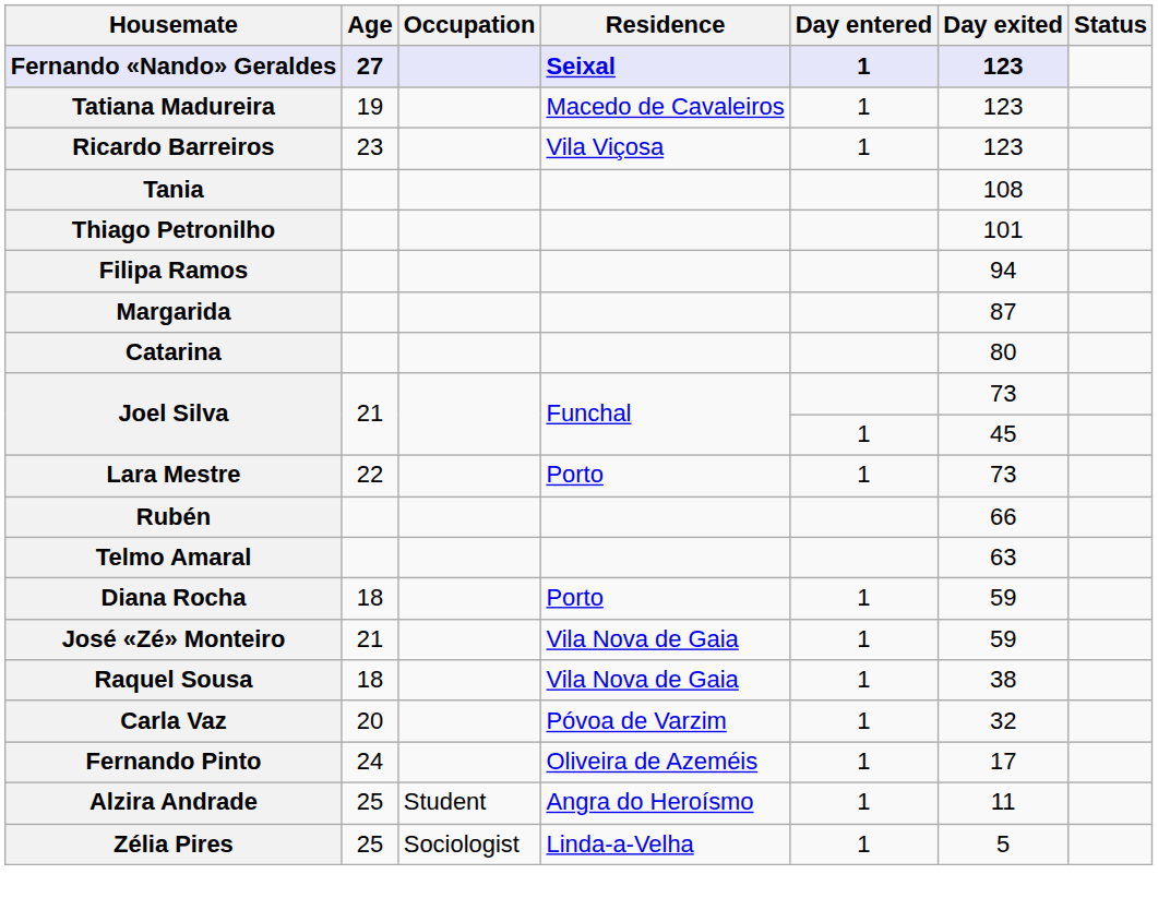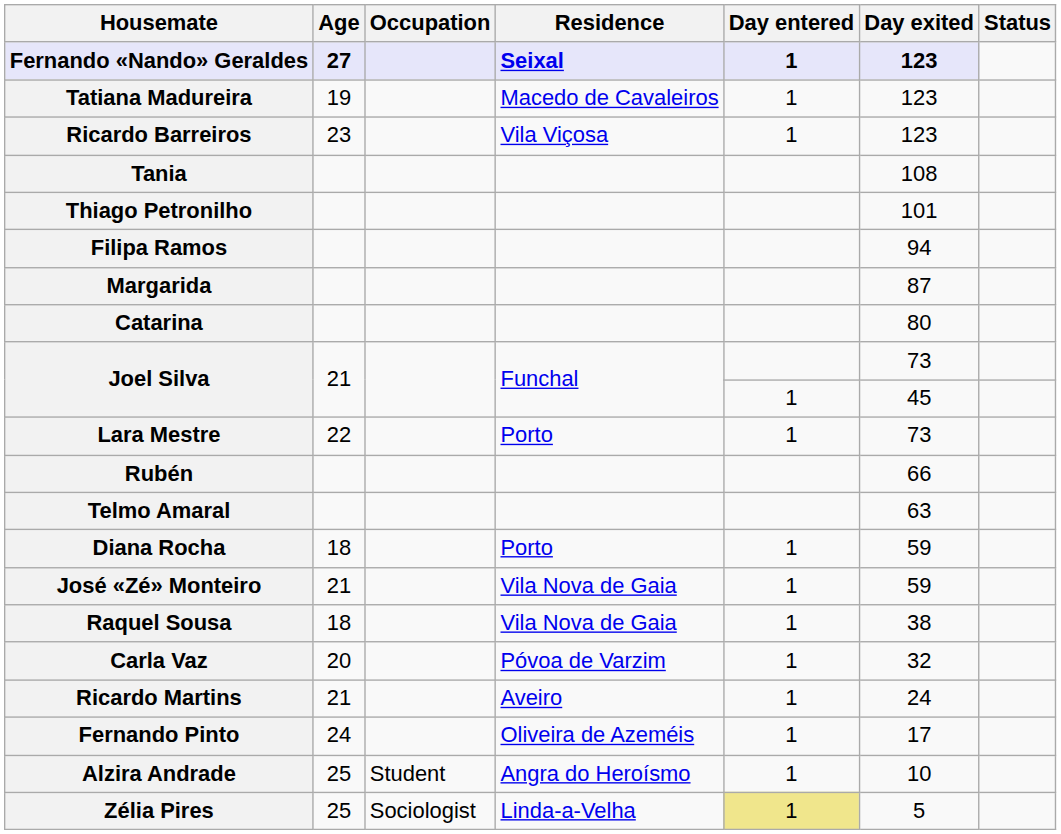 <table class="wikitable sortable" style="text-align: left; line-height:20px; width:auto">
 <tr>
 <th>Housemate</th>
 <th>Age</th>
 <th>Occupation</th>
 <th>Residence</th>
 <th>Day entered</th>
 <th>Day exited</th>
 <th>Status</th>
 </tr>
 <tr>
 <td style="text-align: center" bgcolor="E6E6FA"><strong>Fernando «Nando» Geraldes</strong></td>
 <td style="text-align: center" bgcolor="E6E6FA"><strong>27</strong></td>
 <td bgcolor="E6E6FA"><strong> </strong></td>
 <td bgcolor="E6E6FA"><strong><a href='#'>Seixal</a></strong></td>
 <td style="text-align: center" bgcolor="E6E6FA"><strong>1</strong></td>
 <td style="text-align: center" bgcolor="E6E6FA"><strong>123</strong></td>
 <td></td>
 </tr>
 <tr>
 <th>Tatiana Madureira</th>
 <td style="text-align: center">19</td>
 <td></td>
 <td><a href='#'>Macedo de Cavaleiros</a></td>
 <td style="text-align: center">1</td>
 <td style="text-align: center">123</td>
 <td></td>
 </tr>
 <tr>
 <th>Ricardo Barreiros</th>
 <td style="text-align: center">23</td>
 <td></td>
 <td><a href='#'>Vila Viçosa</a></td>
 <td style="text-align: center">1</td>
 <td style="text-align: center">123</td>
 <td></td>
 </tr>
 <tr>
 <th>Tania</th>
 <td style="text-align: center"></td>
 <td></td>
 <td></td>
 <td style="text-align: center"></td>
 <td style="text-align: center">108</td>
 <td></td>
 </tr>
 <tr>
 <th>Thiago Petronilho</th>
 <td style="text-align: center"></td>
 <td></td>
 <td></td>
 <td style="text-align: center"></td>
 <td style="text-align: center">101</td>
 <td></td>
 </tr>
 <tr>
 <th>Filipa Ramos</th>
 <td style="text-align: center"></td>
 <td></td>
 <td></td>
 <td style="text-align: center"></td>
 <td style="text-align: center">94</td>
 <td></td>
 </tr>
 <tr>
 <th>Margarida</th>
 <td style="text-align: center"></td>
 <td></td>
 <td></td>
 <td style="text-align: center"></td>
 <td style="text-align: center">87</td>
 <td></td>
 </tr>
 <tr>
 <th>Catarina</th>
 <td style="text-align: center"></td>
 <td></td>
 <td></td>
 <td style="text-align: center"></td>
 <td style="text-align: center">80</td>
 <td></td>
 </tr>
 <tr>
 <th rowspan="2">Joel Silva</th>
 <td rowspan="2" style="text-align: center">21</td>
 <td rowspan="2"></td>
 <td rowspan="2"><a href='#'>Funchal</a></td>
 <td style="text-align: center"></td>
 <td style="text-align: center">73</td>
 <td></td>
 </tr>
 <tr>
 <td style="text-align: center">1</td>
 <td style="text-align: center">45</td>
 <td></td>
 </tr>
 <tr>
 <th>Lara Mestre</th>
 <td style="text-align: center">22</td>
 <td></td>
 <td><a href='#'>Porto</a></td>
 <td style="text-align: center">1</td>
 <td style="text-align: center">73</td>
 <td></td>
 </tr>
 <tr>
 <th>Rubén</th>
 <td style="text-align: center"></td>
 <td></td>
 <td></td>
 <td style="text-align: center"></td>
 <td style="text-align: center">66</td>
 <td></td>
 </tr>
 <tr>
 <th>Telmo Amaral</th>
 <td style="text-align: center"></td>
 <td></td>
 <td></td>
 <td style="text-align: center"></td>
 <td style="text-align: center">63</td>
 <td></td>
 </tr>
 <tr>
 <th>Diana Rocha</th>
 <td style="text-align: center">18</td>
 <td></td>
 <td><a href='#'>Porto</a></td>
 <td style="text-align: center">1</td>
 <td style="text-align: center">59</td>
 <td></td>
 </tr>
 <tr>
 <th>José «Zé» Monteiro</th>
 <td style="text-align: center">21</td>
 <td></td>
 <td><a href='#'>Vila Nova de Gaia</a></td>
 <td style="text-align: center">1</td>
 <td style="text-align: center">59</td>
 <td></td>
 </tr>
 <tr>
 <th>Raquel Sousa</th>
 <td style="text-align: center">18</td>
 <td></td>
 <td><a href='#'>Vila Nova de Gaia</a></td>
 <td style="text-align: center">1</td>
 <td style="text-align: center">38</td>
 <td></td>
 </tr>
 <tr>
 <th>Carla Vaz</th>
 <td style="text-align: center">20</td>
 <td></td>
 <td><a href='#'>Póvoa de Varzim</a></td>
 <td style="text-align: center">1</td>
 <td style="text-align: center">32</td>
 <td></td>
 </tr>
 <tr>
+<th>Ricardo Martins</th>
+<td style="text-align: center">21</td>
+<td></td>
+<td><a href='#'>Aveiro</a></td>
+<td style="text-align: center">1</td>
+<td style="text-align: center">24</td>
+<td></td>
+</tr>
+<tr>
 <th>Fernando Pinto</th>
 <td style="text-align: center">24</td>
 <td></td>
 <td><a href='#'>Oliveira de Azeméis</a></td>
 <td style="text-align: center">1</td>
 <td style="text-align: center">17</td>
 <td></td>
 </tr>
 <tr>
 <th>Alzira Andrade</th>
 <td style="text-align: center">25</td>
 <td>Student</td>
 <td><a href='#'>Angra do Heroísmo</a></td>
 <td style="text-align: center">1</td>
-<td style="text-align: center">11</td>
+<td style="text-align: center">10</td>
 <td></td>
 </tr>
 <tr>
 <th>Zélia Pires</th>
 <td style="text-align: center">25</td>
 <td>Sociologist</td>
 <td><a href='#'>Linda-a-Velha</a></td>
-<td style="text-align: center">1</td>
+<td style="background: khaki; text-align: center">1</td>
 <td style="text-align: center">5</td>
 <td></td>
 </tr>
 </table>
